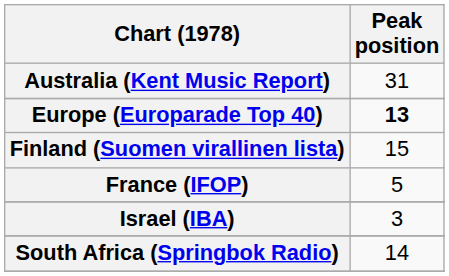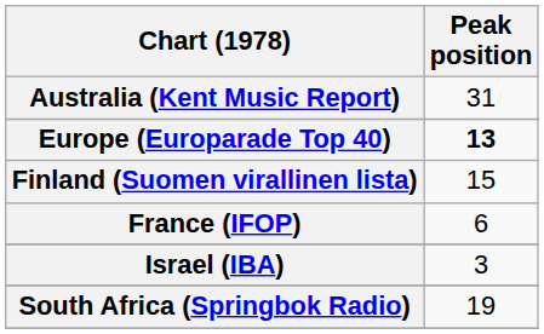 <table class="wikitable sortable plainrowheaders" style="text-align:center">
 <tr>
 <th>Chart (1978)</th>
 <th>Peak<br>position</th>
 </tr>
 <tr>
 <th scope="row">Australia (<a href='#'>Kent Music Report</a>)</th>
 <td>31</td>
 </tr>
 <tr>
 </tr>
 <tr>
 <th scope="row">Europe (<a href='#'>Europarade Top 40</a>)</th>
 <td><strong>13</strong></td>
 </tr>
 <tr>
 <th scope="row">Finland (<a href='#'>Suomen virallinen lista</a>)</th>
 <td>15</td>
 </tr>
 <tr>
 <th scope="row">France (<a href='#'>IFOP</a>)</th>
-<td>5</td>
+<td>6</td>
 </tr>
 <tr>
 </tr>
 <tr>
 </tr>
 <tr>
 <th scope="row">Israel (<a href='#'>IBA</a>)</th>
 <td>3</td>
 </tr>
 <tr>
 </tr>
 <tr>
 </tr>
 <tr>
 </tr>
 <tr>
 <th scope="row">South Africa (<a href='#'>Springbok Radio</a>)</th>
-<td>14</td>
+<td>19</td>
 </tr>
 <tr>
 </tr>
 <tr>
 </tr>
 </table>
